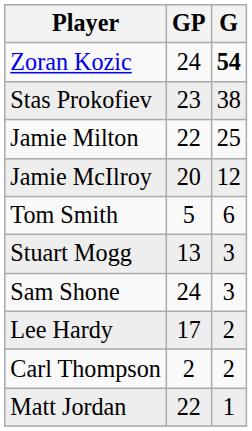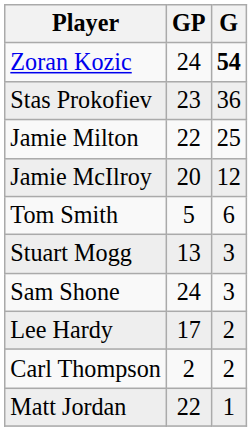 <table class="wikitable" style="text-align:center">
 <tr>
 <th align="left">Player</th>
 <th>GP</th>
 <th>G</th>
 </tr>
 <tr>
 <td align="left"><a href='#'>Zoran Kozic</a></td>
 <td>24</td>
 <td><strong>54</strong></td>
 </tr>
 <tr bgcolor="#eeeeee">
 <td align="left">Stas Prokofiev</td>
 <td>23</td>
-<td>38</td>
+<td>36</td>
 </tr>
 <tr>
 <td align="left">Jamie Milton</td>
 <td>22</td>
 <td>25</td>
 </tr>
 <tr bgcolor="#eeeeee">
 <td align="left">Jamie McIlroy</td>
 <td>20</td>
 <td>12</td>
 </tr>
 <tr>
 <td align="left">Tom Smith</td>
 <td>5</td>
 <td>6</td>
 </tr>
 <tr bgcolor="#eeeeee">
 <td align="left">Stuart Mogg</td>
 <td>13</td>
 <td>3</td>
 </tr>
 <tr>
 <td align="left">Sam Shone</td>
 <td>24</td>
 <td>3</td>
 </tr>
 <tr bgcolor="#eeeeee">
 <td align="left">Lee Hardy</td>
 <td>17</td>
 <td>2</td>
 </tr>
 <tr>
 <td align="left">Carl Thompson</td>
 <td>2</td>
 <td>2</td>
 </tr>
 <tr bgcolor="#eeeeee">
 <td align="left">Matt Jordan</td>
 <td>22</td>
 <td>1</td>
 </tr>
 </table>
